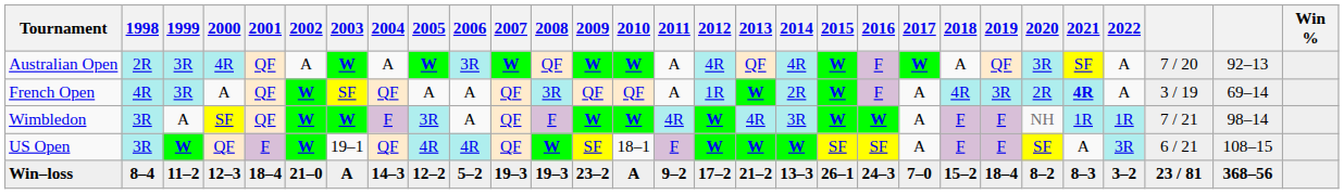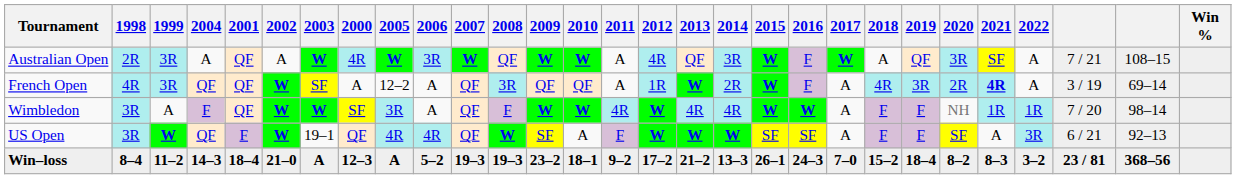 <table class="wikitable nowrap" style="text-align:center;font-size:85%">
 <tr>
 <th>Tournament</th>
 <th><a href='#'>1998</a></th>
 <th><a href='#'>1999</a></th>
-<th><a href='#'>2000</a></th>
+<th><a href='#'>2004</a></th>
 <th><a href='#'>2001</a></th>
 <th><a href='#'>2002</a></th>
 <th><a href='#'>2003</a></th>
-<th><a href='#'>2004</a></th>
+<th><a href='#'>2000</a></th>
 <th><a href='#'>2005</a></th>
 <th><a href='#'>2006</a></th>
 <th><a href='#'>2007</a></th>
 <th><a href='#'>2008</a></th>
 <th><a href='#'>2009</a></th>
 <th><a href='#'>2010</a></th>
 <th><a href='#'>2011</a></th>
 <th><a href='#'>2012</a></th>
 <th><a href='#'>2013</a></th>
 <th><a href='#'>2014</a></th>
 <th><a href='#'>2015</a></th>
 <th><a href='#'>2016</a></th>
 <th><a href='#'>2017</a></th>
 <th><a href='#'>2018</a></th>
 <th><a href='#'>2019</a></th>
 <th><a href='#'>2020</a></th>
 <th><a href='#'>2021</a></th>
 <th><a href='#'>2022</a></th>
 <th width="50"></th>
 <th width="50"></th>
 <th width="40">Win %</th>
 </tr>
 <tr>
 <td style="text-align:left;"><a href='#'>Australian Open</a></td>
 <td style="background:#afeeee;"><a href='#'>2R</a></td>
 <td style="background:#afeeee;"><a href='#'>3R</a></td>
-<td style="background:#afeeee;"><a href='#'>4R</a></td>
+<td>A</td>
 <td style="background:#ffebcd;"><a href='#'>QF</a></td>
 <td>A</td>
 <td style="background:lime;"><a href='#'><strong>W</strong></a></td>
-<td>A</td>
+<td style="background:#afeeee;"><a href='#'>4R</a></td>
 <td style="background:lime;"><a href='#'><strong>W</strong></a></td>
 <td style="background:#afeeee;"><a href='#'>3R</a></td>
 <td style="background:lime;"><a href='#'><strong>W</strong></a></td>
 <td style="background:#ffebcd;"><a href='#'>QF</a></td>
 <td style="background:lime;"><a href='#'><strong>W</strong></a></td>
 <td style="background:lime;"><a href='#'><strong>W</strong></a></td>
 <td>A</td>
 <td style="background:#afeeee;"><a href='#'>4R</a></td>
 <td style="background:#ffebcd;"><a href='#'>QF</a></td>
-<td style="background:#afeeee;"><a href='#'>4R</a></td>
+<td style="background:#afeeee;"><a href='#'>3R</a></td>
 <td style="background:lime;"><a href='#'><strong>W</strong></a></td>
 <td style="background:thistle;"><a href='#'>F</a></td>
 <td style="background:lime;"><a href='#'><strong>W</strong></a></td>
 <td>A</td>
 <td style="background:#ffebcd;"><a href='#'>QF</a></td>
 <td style="background:#afeeee;"><a href='#'>3R</a></td>
 <td style="background:yellow;"><a href='#'>SF</a></td>
 <td>A</td>
-<td style="background:#efefef;">7 / 20</td>
-<td style="background:#efefef;">92–13</td>
+<td style="background:#efefef;">7 / 21</td>
+<td style="background:#efefef;">108–15</td>
 <td style="background:#efefef;"></td>
 </tr>
 <tr>
 <td style="text-align:left;"><a href='#'>French Open</a></td>
 <td style="background:#afeeee;"><a href='#'>4R</a></td>
 <td style="background:#afeeee;"><a href='#'>3R</a></td>
-<td>A</td>
+<td style="background:#ffebcd;"><a href='#'>QF</a></td>
 <td style="background:#ffebcd;"><a href='#'>QF</a></td>
 <td style="background:lime;"><a href='#'><strong>W</strong></a></td>
 <td style="background:yellow;"><a href='#'>SF</a></td>
-<td style="background:#ffebcd;"><a href='#'>QF</a></td>
 <td>A</td>
+<td>12–2</td>
 <td>A</td>
 <td style="background:#ffebcd;"><a href='#'>QF</a></td>
 <td style="background:#afeeee;"><a href='#'>3R</a></td>
 <td style="background:#ffebcd;"><a href='#'>QF</a></td>
 <td style="background:#ffebcd;"><a href='#'>QF</a></td>
 <td>A</td>
 <td style="background:#afeeee;"><a href='#'>1R</a></td>
 <td style="background:lime;"><a href='#'><strong>W</strong></a></td>
 <td style="background:#afeeee;"><a href='#'>2R</a></td>
 <td style="background:lime;"><a href='#'><strong>W</strong></a></td>
 <td style="background:thistle;"><a href='#'>F</a></td>
 <td>A</td>
 <td style="background:#afeeee;"><a href='#'>4R</a></td>
 <td style="background:#afeeee;"><a href='#'>3R</a></td>
 <td style="background:#afeeee;"><a href='#'>2R</a></td>
 <td style="background:#afeeee;"><strong><a href='#'>4R</a></strong></td>
 <td>A</td>
 <td style="background:#efefef;">3 / 19</td>
 <td style="background:#efefef;">69–14</td>
 <td style="background:#efefef;"></td>
 </tr>
 <tr>
 <td style="text-align:left;"><a href='#'>Wimbledon</a></td>
 <td style="background:#afeeee;"><a href='#'>3R</a></td>
 <td>A</td>
-<td style="background:yellow;"><a href='#'>SF</a></td>
+<td style="background:thistle;"><a href='#'>F</a></td>
 <td style="background:#ffebcd;"><a href='#'>QF</a></td>
 <td style="background:lime;"><a href='#'><strong>W</strong></a></td>
 <td style="background:lime;"><a href='#'><strong>W</strong></a></td>
-<td style="background:thistle;"><a href='#'>F</a></td>
+<td style="background:yellow;"><a href='#'>SF</a></td>
 <td style="background:#afeeee;"><a href='#'>3R</a></td>
 <td>A</td>
 <td style="background:#ffebcd;"><a href='#'>QF</a></td>
 <td style="background:thistle;"><a href='#'>F</a></td>
 <td style="background:lime;"><a href='#'><strong>W</strong></a></td>
 <td style="background:lime;"><a href='#'><strong>W</strong></a></td>
 <td style="background:#afeeee;"><a href='#'>4R</a></td>
 <td style="background:lime;"><a href='#'><strong>W</strong></a></td>
 <td style="background:#afeeee;"><a href='#'>4R</a></td>
-<td style="background:#afeeee;"><a href='#'>3R</a></td>
+<td style="background:#afeeee;"><a href='#'>4R</a></td>
 <td style="background:lime;"><a href='#'><strong>W</strong></a></td>
 <td style="background:lime;"><a href='#'><strong>W</strong></a></td>
 <td>A</td>
 <td style="background:thistle;"><a href='#'>F</a></td>
 <td style="background:thistle;"><a href='#'>F</a></td>
 <td style="color:#767676;">NH</td>
 <td style="background:#afeeee;"><a href='#'>1R</a></td>
 <td style="background:#afeeee;"><a href='#'>1R</a></td>
-<td style="background:#efefef;">7 / 21</td>
+<td style="background:#efefef;">7 / 20</td>
 <td style="background:#efefef;">98–14</td>
 <td style="background:#efefef;"></td>
 </tr>
 <tr>
 <td style="text-align:left;"><a href='#'>US Open</a></td>
 <td style="background:#afeeee;"><a href='#'>3R</a></td>
 <td style="background:lime;"><a href='#'><strong>W</strong></a></td>
 <td style="background:#ffebcd;"><a href='#'>QF</a></td>
 <td style="background:thistle;"><a href='#'>F</a></td>
 <td style="background:lime;"><a href='#'><strong>W</strong></a></td>
 <td>19–1</td>
 <td style="background:#ffebcd;"><a href='#'>QF</a></td>
 <td style="background:#afeeee;"><a href='#'>4R</a></td>
 <td style="background:#afeeee;"><a href='#'>4R</a></td>
 <td style="background:#ffebcd;"><a href='#'>QF</a></td>
 <td style="background:lime;"><a href='#'><strong>W</strong></a></td>
 <td style="background:yellow;"><a href='#'>SF</a></td>
-<td>18–1</td>
+<td>A</td>
 <td style="background:thistle;"><a href='#'>F</a></td>
 <td style="background:lime;"><a href='#'><strong>W</strong></a></td>
 <td style="background:lime;"><a href='#'><strong>W</strong></a></td>
 <td style="background:lime;"><a href='#'><strong>W</strong></a></td>
 <td style="background:yellow;"><a href='#'>SF</a></td>
 <td style="background:yellow;"><a href='#'>SF</a></td>
 <td>A</td>
 <td style="background:thistle;"><a href='#'>F</a></td>
 <td style="background:thistle;"><a href='#'>F</a></td>
 <td style="background:yellow;"><a href='#'>SF</a></td>
 <td>A</td>
 <td style="background:#afeeee;"><a href='#'>3R</a></td>
 <td style="background:#efefef;">6 / 21</td>
-<td style="background:#efefef;">108–15</td>
+<td style="background:#efefef;">92–13</td>
 <td style="background:#efefef;"></td>
 </tr>
 <tr style="font-weight:bold;background:#efefef;">
 <td style="text-align:left">Win–loss</td>
 <td>8–4</td>
 <td>11–2</td>
-<td>12–3</td>
+<td>14–3</td>
 <td>18–4</td>
 <td>21–0</td>
 <td>A</td>
-<td>14–3</td>
-<td>12–2</td>
+<td>12–3</td>
+<td>A</td>
 <td>5–2</td>
 <td>19–3</td>
 <td>19–3</td>
 <td>23–2</td>
-<td>A</td>
+<td>18–1</td>
 <td>9–2</td>
 <td>17–2</td>
 <td>21–2</td>
 <td>13–3</td>
 <td>26–1</td>
 <td>24–3</td>
 <td>7–0</td>
 <td>15–2</td>
 <td>18–4</td>
 <td>8–2</td>
 <td>8–3</td>
 <td>3–2</td>
 <td>23 / 81</td>
 <td>368–56</td>
 <td></td>
 </tr>
 </table>
